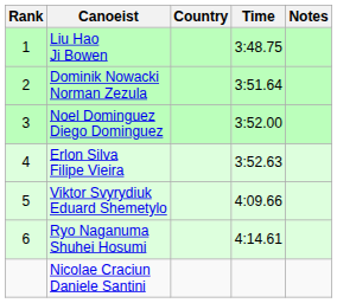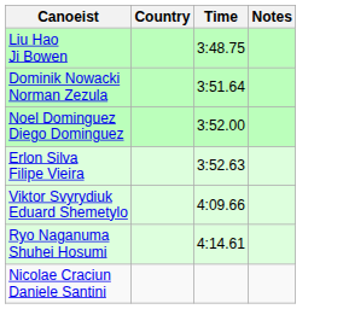 <table class="wikitable" style="text-align:center">
 <tr>
-<th>Rank</th>
 <th>Canoeist</th>
 <th>Country</th>
 <th>Time</th>
 <th>Notes</th>
 </tr>
 <tr bgcolor=bbffbb>
-<td>1</td>
 <td align="left"><a href='#'>Liu Hao</a><br><a href='#'>Ji Bowen</a></td>
 <td align="left"></td>
 <td>3:48.75</td>
 <td></td>
 </tr>
 <tr bgcolor=bbffbb>
-<td>2</td>
 <td align="left"><a href='#'>Dominik Nowacki</a><br><a href='#'>Norman Zezula</a></td>
 <td align="left"></td>
 <td>3:51.64</td>
 <td></td>
 </tr>
 <tr bgcolor=bbffbb>
-<td>3</td>
 <td align="left"><a href='#'>Noel Dominguez</a><br><a href='#'>Diego Dominguez</a></td>
 <td align="left"></td>
 <td>3:52.00</td>
 <td></td>
 </tr>
 <tr bgcolor=ddffdd>
-<td>4</td>
 <td align="left"><a href='#'>Erlon Silva</a><br><a href='#'>Filipe Vieira</a></td>
 <td align="left"></td>
 <td>3:52.63</td>
 <td></td>
 </tr>
 <tr bgcolor=ddffdd>
-<td>5</td>
 <td align="left"><a href='#'>Viktor Svyrydiuk</a><br><a href='#'>Eduard Shemetylo</a></td>
 <td align="left"></td>
 <td>4:09.66</td>
 <td></td>
 </tr>
 <tr bgcolor=ddffdd>
-<td>6</td>
 <td align="left"><a href='#'>Ryo Naganuma</a><br><a href='#'>Shuhei Hosumi</a></td>
 <td align="left"></td>
 <td>4:14.61</td>
 <td></td>
 </tr>
 <tr>
-<td></td>
 <td align="left"><a href='#'>Nicolae Craciun</a><br><a href='#'>Daniele Santini</a></td>
 <td align="left"></td>
 <td></td>
 <td></td>
 </tr>
 </table>
